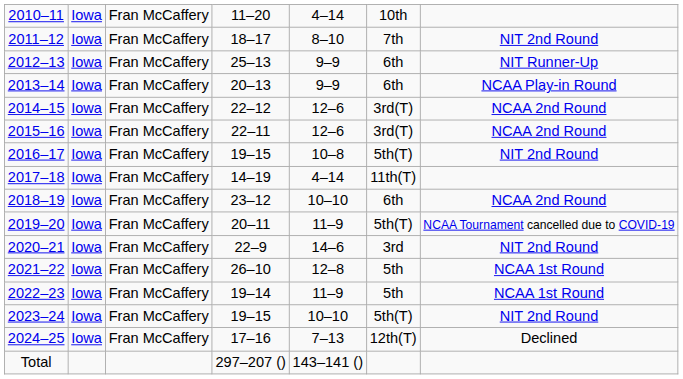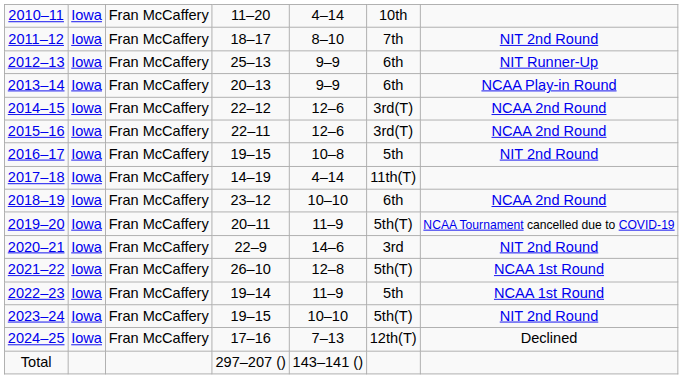 <table class="wikitable" style="text-align:center">
 <tr>
 <td><a href='#'>2010–11</a></td>
 <td><a href='#'>Iowa</a></td>
 <td>Fran McCaffery</td>
 <td>11–20</td>
 <td>4–14</td>
 <td>10th</td>
 <td></td>
 </tr>
 <tr>
 <td><a href='#'>2011–12</a></td>
 <td><a href='#'>Iowa</a></td>
 <td>Fran McCaffery</td>
 <td>18–17</td>
 <td>8–10</td>
 <td>7th</td>
 <td><a href='#'>NIT 2nd Round</a></td>
 </tr>
 <tr>
 <td><a href='#'>2012–13</a></td>
 <td><a href='#'>Iowa</a></td>
 <td>Fran McCaffery</td>
 <td>25–13</td>
 <td>9–9</td>
 <td>6th</td>
 <td><a href='#'>NIT Runner-Up</a></td>
 </tr>
 <tr>
 <td><a href='#'>2013–14</a></td>
 <td><a href='#'>Iowa</a></td>
 <td>Fran McCaffery</td>
 <td>20–13</td>
 <td>9–9</td>
 <td>6th</td>
 <td><a href='#'>NCAA Play-in Round</a></td>
 </tr>
 <tr>
 <td><a href='#'>2014–15</a></td>
 <td><a href='#'>Iowa</a></td>
 <td>Fran McCaffery</td>
 <td>22–12</td>
 <td>12–6</td>
 <td>3rd(T)</td>
 <td><a href='#'>NCAA 2nd Round</a></td>
 </tr>
 <tr>
 <td><a href='#'>2015–16</a></td>
 <td><a href='#'>Iowa</a></td>
 <td>Fran McCaffery</td>
 <td>22–11</td>
 <td>12–6</td>
 <td>3rd(T)</td>
 <td><a href='#'>NCAA 2nd Round</a></td>
 </tr>
 <tr>
 <td><a href='#'>2016–17</a></td>
 <td><a href='#'>Iowa</a></td>
 <td>Fran McCaffery</td>
 <td>19–15</td>
 <td>10–8</td>
-<td>5th(T)</td>
+<td>5th</td>
 <td><a href='#'>NIT 2nd Round</a></td>
 </tr>
 <tr>
 <td><a href='#'>2017–18</a></td>
 <td><a href='#'>Iowa</a></td>
 <td>Fran McCaffery</td>
 <td>14–19</td>
 <td>4–14</td>
 <td>11th(T)</td>
 <td></td>
 </tr>
 <tr>
 <td><a href='#'>2018–19</a></td>
 <td><a href='#'>Iowa</a></td>
 <td>Fran McCaffery</td>
 <td>23–12</td>
 <td>10–10</td>
 <td>6th</td>
 <td><a href='#'>NCAA 2nd Round</a></td>
 </tr>
 <tr>
 <td><a href='#'>2019–20</a></td>
 <td><a href='#'>Iowa</a></td>
 <td>Fran McCaffery</td>
 <td>20–11</td>
 <td>11–9</td>
 <td>5th(T)</td>
 <td><small><a href='#'>NCAA Tournament</a> cancelled due to <a href='#'>COVID-19</a></small></td>
 </tr>
 <tr>
 <td><a href='#'>2020–21</a></td>
 <td><a href='#'>Iowa</a></td>
 <td>Fran McCaffery</td>
 <td>22–9</td>
 <td>14–6</td>
 <td>3rd</td>
 <td><a href='#'>NIT 2nd Round</a></td>
 </tr>
 <tr>
 <td><a href='#'>2021–22</a></td>
 <td><a href='#'>Iowa</a></td>
 <td>Fran McCaffery</td>
 <td>26–10</td>
 <td>12–8</td>
-<td>5th</td>
+<td>5th(T)</td>
 <td><a href='#'>NCAA 1st Round</a></td>
 </tr>
 <tr>
 <td><a href='#'>2022–23</a></td>
 <td><a href='#'>Iowa</a></td>
 <td>Fran McCaffery</td>
 <td>19–14</td>
 <td>11–9</td>
 <td>5th</td>
 <td><a href='#'>NCAA 1st Round</a></td>
 </tr>
 <tr>
 <td><a href='#'>2023–24</a></td>
 <td><a href='#'>Iowa</a></td>
 <td>Fran McCaffery</td>
 <td>19–15</td>
 <td>10–10</td>
 <td>5th(T)</td>
 <td><a href='#'>NIT 2nd Round</a></td>
 </tr>
 <tr>
 <td><a href='#'>2024–25</a></td>
 <td><a href='#'>Iowa</a></td>
 <td>Fran McCaffery</td>
 <td>17–16</td>
 <td>7–13</td>
 <td>12th(T)</td>
 <td>Declined</td>
 </tr>
 <tr>
 <td>Total</td>
 <td></td>
 <td></td>
 <td>297–207 ()</td>
 <td>143–141 ()</td>
 <td></td>
 <td></td>
 </tr>
 </table>
